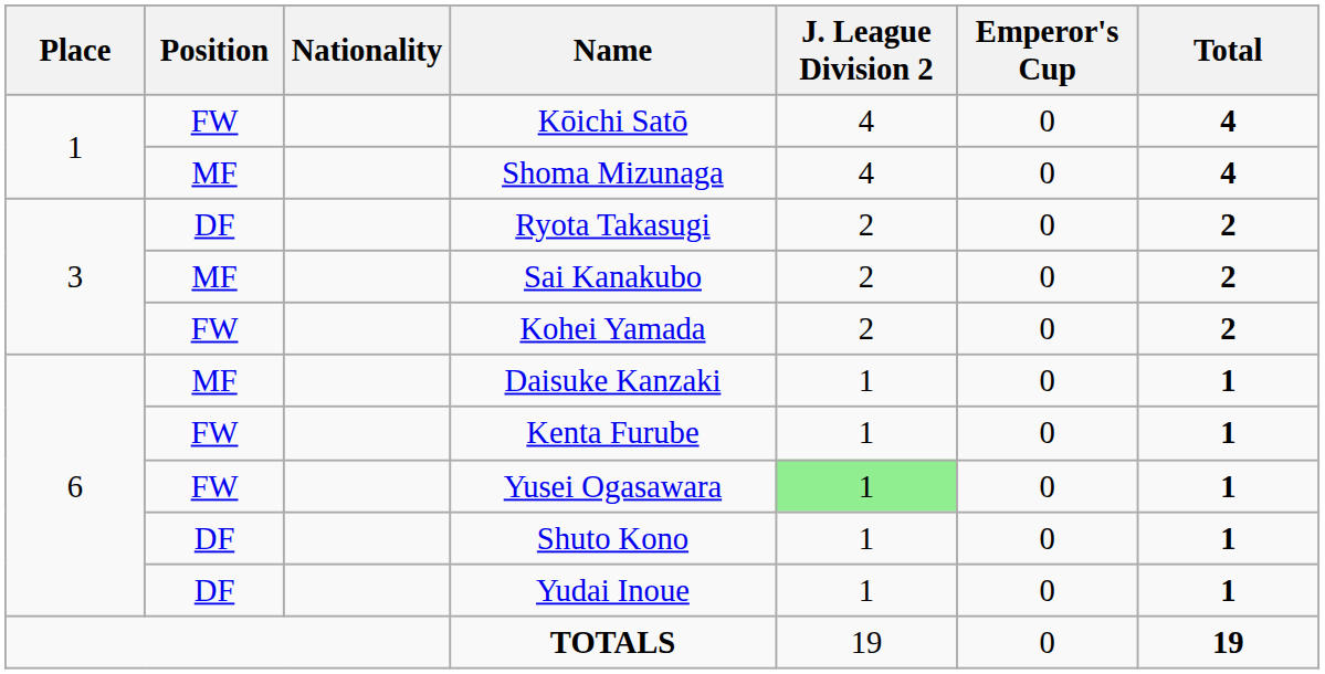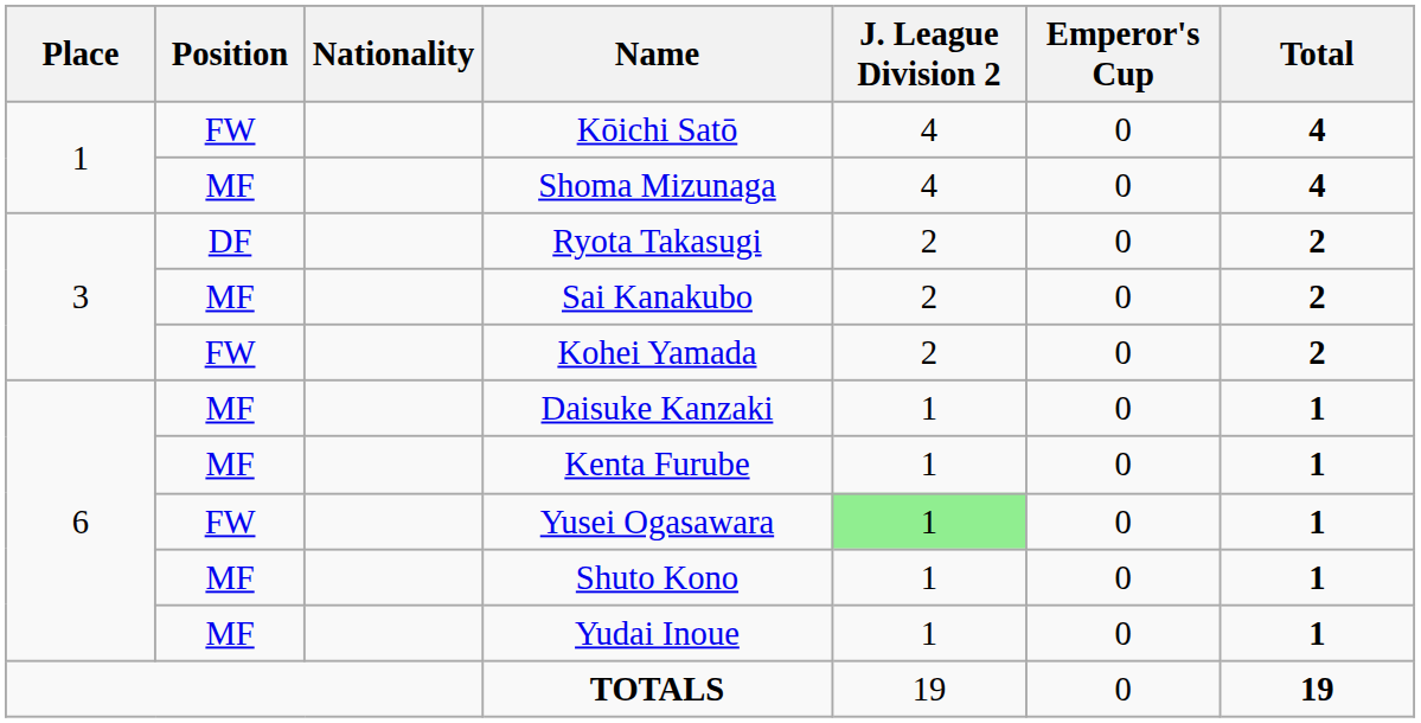 <table class="wikitable" style="font-size: 95%; text-align: center;">
 <tr>
 <th width=60>Place</th>
 <th width=60>Position</th>
 <th width=60>Nationality</th>
 <th width=150>Name</th>
 <th width=80>J. League Division 2</th>
 <th width=80>Emperor's Cup</th>
 <th width=80><strong>Total</strong></th>
 </tr>
 <tr>
 <td rowspan="2">1</td>
 <td><a href='#'>FW</a></td>
 <td></td>
 <td><a href='#'>Kōichi Satō</a></td>
 <td>4</td>
 <td>0</td>
 <td><strong>4</strong></td>
 </tr>
 <tr>
 <td><a href='#'>MF</a></td>
 <td></td>
 <td><a href='#'>Shoma Mizunaga</a></td>
 <td>4</td>
 <td>0</td>
 <td><strong>4</strong></td>
 </tr>
 <tr>
 <td rowspan="3">3</td>
 <td><a href='#'>DF</a></td>
 <td></td>
 <td><a href='#'>Ryota Takasugi</a></td>
 <td>2</td>
 <td>0</td>
 <td><strong>2</strong></td>
 </tr>
 <tr>
 <td><a href='#'>MF</a></td>
 <td></td>
 <td><a href='#'>Sai Kanakubo</a></td>
 <td>2</td>
 <td>0</td>
 <td><strong>2</strong></td>
 </tr>
 <tr>
 <td><a href='#'>FW</a></td>
 <td></td>
 <td><a href='#'>Kohei Yamada</a></td>
 <td>2</td>
 <td>0</td>
 <td><strong>2</strong></td>
 </tr>
 <tr>
 <td rowspan="5">6</td>
 <td><a href='#'>MF</a></td>
 <td></td>
 <td><a href='#'>Daisuke Kanzaki</a></td>
 <td>1</td>
 <td>0</td>
 <td><strong>1</strong></td>
 </tr>
 <tr>
-<td><a href='#'>FW</a></td>
+<td><a href='#'>MF</a></td>
 <td></td>
 <td><a href='#'>Kenta Furube</a></td>
 <td>1</td>
 <td>0</td>
 <td><strong>1</strong></td>
 </tr>
 <tr>
 <td><a href='#'>FW</a></td>
 <td></td>
 <td><a href='#'>Yusei Ogasawara</a></td>
 <td style="background: lightgreen;">1</td>
 <td>0</td>
 <td><strong>1</strong></td>
 </tr>
 <tr>
-<td><a href='#'>DF</a></td>
+<td><a href='#'>MF</a></td>
 <td></td>
 <td><a href='#'>Shuto Kono</a></td>
 <td>1</td>
 <td>0</td>
 <td><strong>1</strong></td>
 </tr>
 <tr>
-<td><a href='#'>DF</a></td>
+<td><a href='#'>MF</a></td>
 <td></td>
 <td><a href='#'>Yudai Inoue</a></td>
 <td>1</td>
 <td>0</td>
 <td><strong>1</strong></td>
 </tr>
 <tr>
 <td colspan="3"></td>
 <td><strong>TOTALS</strong></td>
 <td>19</td>
 <td>0</td>
 <td><strong>19</strong></td>
 </tr>
 </table>
